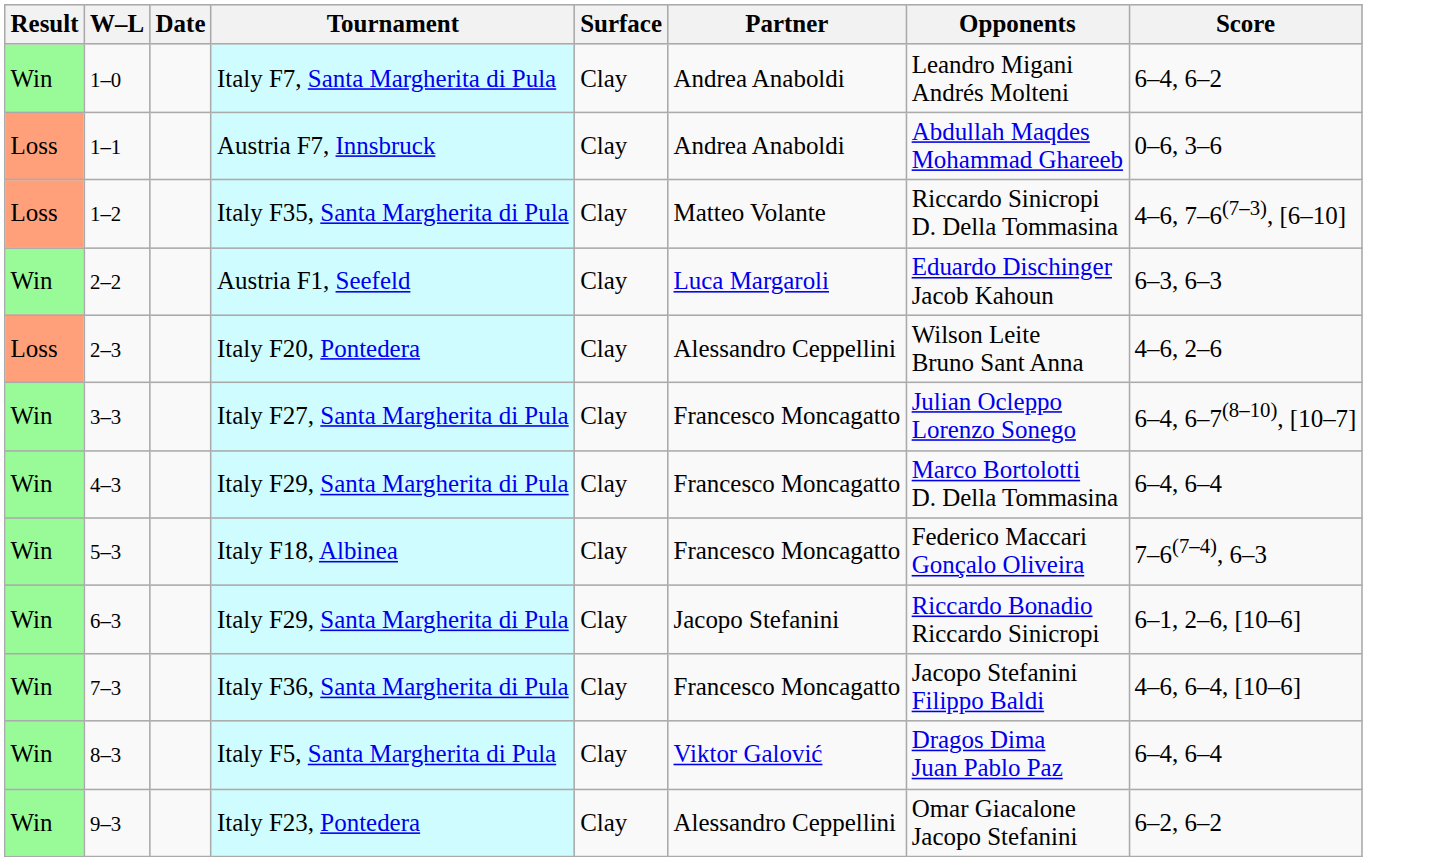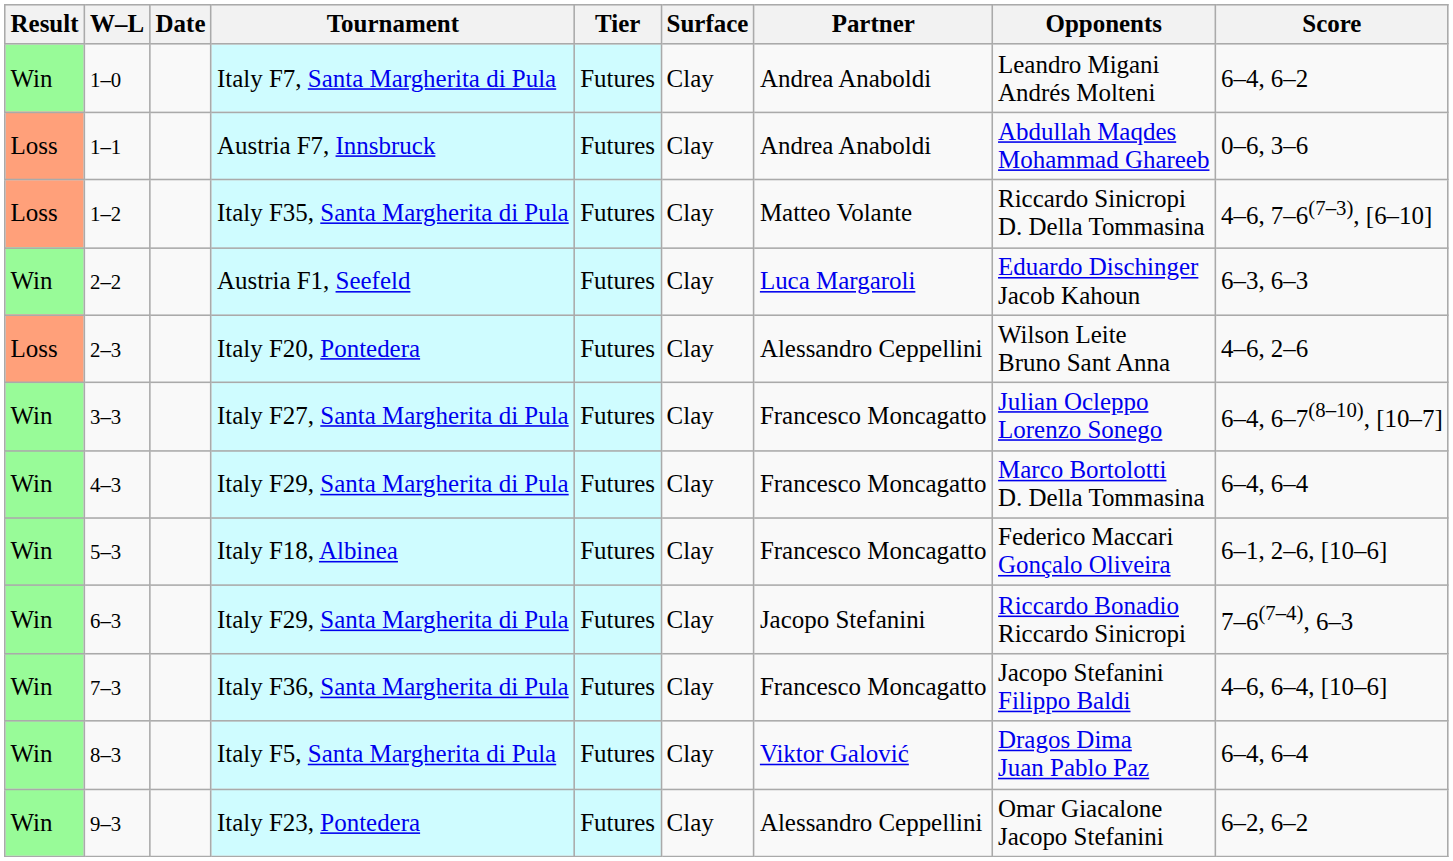 <table class="sortable wikitable">
 <tr>
 <th>Result</th>
 <th class="unsortable">W–L</th>
 <th>Date</th>
 <th>Tournament</th>
+<th>Tier</th>
 <th>Surface</th>
 <th>Partner</th>
 <th>Opponents</th>
 <th class="unsortable">Score</th>
 </tr>
 <tr>
 <td bgcolor=98FB98>Win</td>
 <td><small>1–0</small></td>
 <td></td>
 <td style="background:#cffcff;">Italy F7, <a href='#'>Santa Margherita di Pula</a></td>
+<td style="background:#cffcff;">Futures</td>
 <td>Clay</td>
 <td> Andrea Anaboldi</td>
 <td> Leandro Migani <br> Andrés Molteni</td>
 <td>6–4, 6–2</td>
 </tr>
 <tr>
 <td bgcolor=FFA07A>Loss</td>
 <td><small>1–1</small></td>
 <td></td>
 <td style="background:#cffcff;">Austria F7, <a href='#'>Innsbruck</a></td>
+<td style="background:#cffcff;">Futures</td>
 <td>Clay</td>
 <td> Andrea Anaboldi</td>
 <td> <a href='#'>Abdullah Maqdes</a> <br> <a href='#'>Mohammad Ghareeb</a></td>
 <td>0–6, 3–6</td>
 </tr>
 <tr>
 <td bgcolor=FFA07A>Loss</td>
 <td><small>1–2</small></td>
 <td></td>
 <td style="background:#cffcff;">Italy F35, <a href='#'>Santa Margherita di Pula</a></td>
+<td style="background:#cffcff;">Futures</td>
 <td>Clay</td>
 <td> Matteo Volante</td>
 <td> Riccardo Sinicropi <br> D. Della Tommasina</td>
 <td>4–6, 7–6<sup>(7–3)</sup>, [6–10]</td>
 </tr>
 <tr>
 <td bgcolor=98FB98>Win</td>
 <td><small>2–2</small></td>
 <td></td>
 <td style="background:#cffcff;">Austria F1, <a href='#'>Seefeld</a></td>
+<td style="background:#cffcff;">Futures</td>
 <td>Clay</td>
 <td> <a href='#'>Luca Margaroli</a></td>
 <td> <a href='#'>Eduardo Dischinger</a> <br> Jacob Kahoun</td>
 <td>6–3, 6–3</td>
 </tr>
 <tr>
 <td bgcolor=FFA07A>Loss</td>
 <td><small>2–3</small></td>
 <td></td>
 <td style="background:#cffcff;">Italy F20, <a href='#'>Pontedera</a></td>
+<td style="background:#cffcff;">Futures</td>
 <td>Clay</td>
 <td> Alessandro Ceppellini</td>
 <td> Wilson Leite <br> Bruno Sant Anna</td>
 <td>4–6, 2–6</td>
 </tr>
 <tr>
 <td bgcolor=98FB98>Win</td>
 <td><small>3–3</small></td>
 <td></td>
 <td style="background:#cffcff;">Italy F27, <a href='#'>Santa Margherita di Pula</a></td>
+<td style="background:#cffcff;">Futures</td>
 <td>Clay</td>
 <td> Francesco Moncagatto</td>
 <td> <a href='#'>Julian Ocleppo</a> <br> <a href='#'>Lorenzo Sonego</a></td>
 <td>6–4, 6–7<sup>(8–10)</sup>, [10–7]</td>
 </tr>
 <tr>
 <td bgcolor=98FB98>Win</td>
 <td><small>4–3</small></td>
 <td></td>
 <td style="background:#cffcff;">Italy F29, <a href='#'>Santa Margherita di Pula</a></td>
+<td style="background:#cffcff;">Futures</td>
 <td>Clay</td>
 <td> Francesco Moncagatto</td>
 <td> <a href='#'>Marco Bortolotti</a> <br> D. Della Tommasina</td>
 <td>6–4, 6–4</td>
 </tr>
 <tr>
 <td bgcolor=98FB98>Win</td>
 <td><small>5–3</small></td>
 <td></td>
 <td style="background:#cffcff;">Italy F18, <a href='#'>Albinea</a></td>
+<td style="background:#cffcff;">Futures</td>
 <td>Clay</td>
 <td> Francesco Moncagatto</td>
 <td> Federico Maccari <br> <a href='#'>Gonçalo Oliveira</a></td>
-<td>7–6<sup>(7–4)</sup>, 6–3</td>
+<td>6–1, 2–6, [10–6]</td>
 </tr>
 <tr>
 <td bgcolor=98FB98>Win</td>
 <td><small>6–3</small></td>
 <td></td>
 <td style="background:#cffcff;">Italy F29, <a href='#'>Santa Margherita di Pula</a></td>
+<td style="background:#cffcff;">Futures</td>
 <td>Clay</td>
 <td> Jacopo Stefanini</td>
 <td> <a href='#'>Riccardo Bonadio</a> <br> Riccardo Sinicropi</td>
-<td>6–1, 2–6, [10–6]</td>
+<td>7–6<sup>(7–4)</sup>, 6–3</td>
 </tr>
 <tr>
 <td bgcolor=98FB98>Win</td>
 <td><small>7–3</small></td>
 <td></td>
 <td style="background:#cffcff;">Italy F36, <a href='#'>Santa Margherita di Pula</a></td>
+<td style="background:#cffcff;">Futures</td>
 <td>Clay</td>
 <td> Francesco Moncagatto</td>
 <td> Jacopo Stefanini <br> <a href='#'>Filippo Baldi</a></td>
 <td>4–6, 6–4, [10–6]</td>
 </tr>
 <tr>
 <td bgcolor=98FB98>Win</td>
 <td><small>8–3</small></td>
 <td></td>
 <td style="background:#cffcff;">Italy F5, <a href='#'>Santa Margherita di Pula</a></td>
+<td style="background:#cffcff;">Futures</td>
 <td>Clay</td>
 <td> <a href='#'>Viktor Galović</a></td>
 <td> <a href='#'>Dragos Dima</a> <br> <a href='#'>Juan Pablo Paz</a></td>
 <td>6–4, 6–4</td>
 </tr>
 <tr>
 <td bgcolor=98FB98>Win</td>
 <td><small>9–3</small></td>
 <td></td>
 <td style="background:#cffcff;">Italy F23, <a href='#'>Pontedera</a></td>
+<td style="background:#cffcff;">Futures</td>
 <td>Clay</td>
 <td> Alessandro Ceppellini</td>
 <td> Omar Giacalone <br> Jacopo Stefanini</td>
 <td>6–2, 6–2</td>
 </tr>
 </table>
